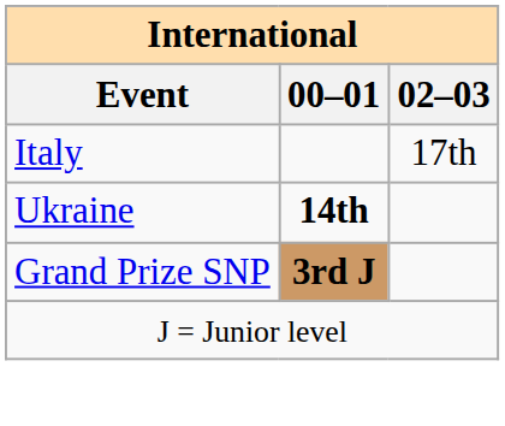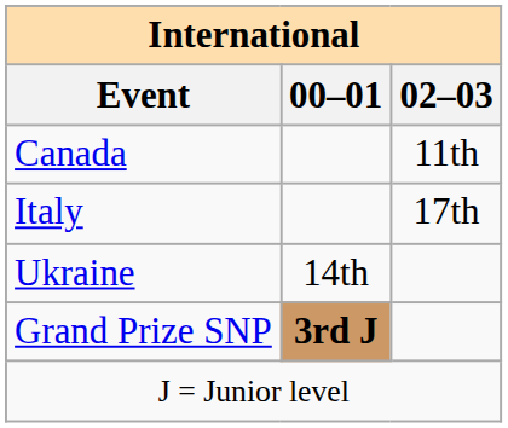 <table class="wikitable" style="text-align:center">
 <tr>
 <th style="background-color: #ffdead; " colspan=3 align=center>International</th>
 </tr>
 <tr>
 <th>Event</th>
 <th>00–01</th>
 <th>02–03</th>
 </tr>
 <tr>
+<td align=left> <a href='#'>Canada</a></td>
+<td></td>
+<td>11th</td>
+</tr>
+<tr>
 <td align=left> <a href='#'>Italy</a></td>
 <td></td>
 <td>17th</td>
 </tr>
 <tr>
 <td align=left> <a href='#'>Ukraine</a></td>
-<td><strong>14th</strong></td>
+<td>14th</td>
 <td></td>
 </tr>
 <tr>
 <td align=left><a href='#'>Grand Prize SNP</a></td>
 <td bgcolor=cc9966><strong>3rd J</strong></td>
 <td></td>
 </tr>
 <tr>
 <td colspan=3 align=center><small> J = Junior level </small></td>
 </tr>
 </table>
